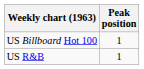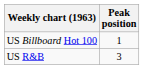 <table class="wikitable">
 <tr>
 <th>Weekly chart (1963)</th>
 <th>Peak<br>position</th>
 </tr>
 <tr>
 <td>US <em>Billboard</em> <a href='#'>Hot 100</a></td>
 <td style="text-align:center;">1</td>
 </tr>
 <tr>
 <td>US <a href='#'>R&B</a></td>
-<td style="text-align:center;">1</td>
+<td style="text-align:center;">3</td>
 </tr>
 </table>
